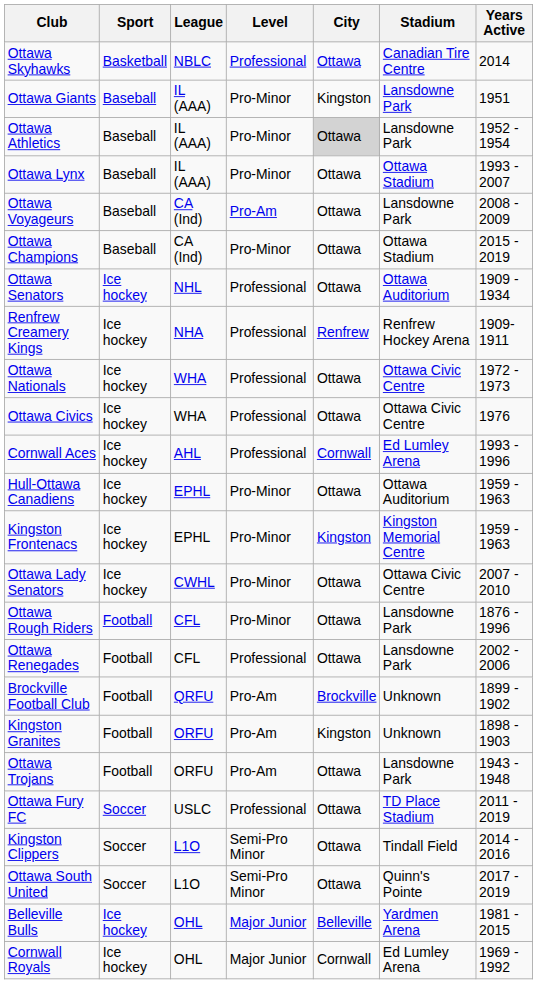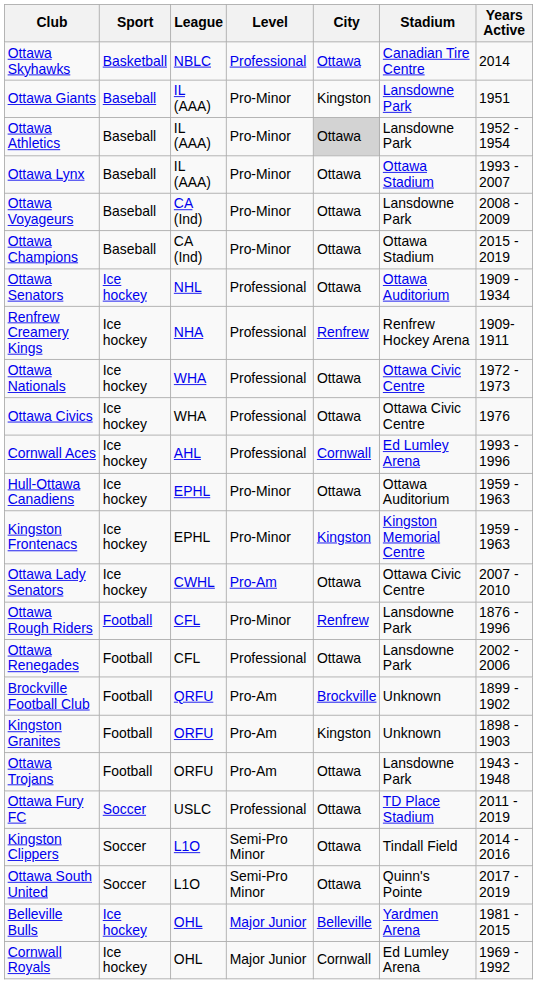 <table class="wikitable sortable">
 <tr>
 <th>Club</th>
 <th>Sport</th>
 <th>League</th>
 <th>Level</th>
 <th>City</th>
 <th>Stadium</th>
 <th>Years Active</th>
 </tr>
 <tr>
 <td><a href='#'>Ottawa Skyhawks</a></td>
 <td><a href='#'>Basketball</a></td>
 <td><a href='#'>NBLC</a></td>
 <td><a href='#'>Professional</a></td>
 <td><a href='#'>Ottawa</a></td>
 <td><a href='#'>Canadian Tire Centre</a></td>
 <td>2014</td>
 </tr>
 <tr>
 <td><a href='#'>Ottawa Giants</a></td>
 <td><a href='#'>Baseball</a></td>
 <td><a href='#'>IL</a> (AAA)</td>
 <td>Pro-Minor</td>
 <td>Kingston</td>
 <td><a href='#'>Lansdowne Park</a></td>
 <td>1951</td>
 </tr>
 <tr>
 <td><a href='#'>Ottawa Athletics</a></td>
 <td>Baseball</td>
 <td>IL (AAA)</td>
 <td>Pro-Minor</td>
 <td style="background: lightgrey;">Ottawa</td>
 <td>Lansdowne Park</td>
 <td>1952 - 1954</td>
 </tr>
 <tr>
 <td><a href='#'>Ottawa Lynx</a></td>
 <td>Baseball</td>
 <td>IL (AAA)</td>
 <td>Pro-Minor</td>
 <td>Ottawa</td>
 <td><a href='#'>Ottawa Stadium</a></td>
 <td>1993 - 2007</td>
 </tr>
 <tr>
 <td><a href='#'>Ottawa Voyageurs</a></td>
 <td>Baseball</td>
 <td><a href='#'>CA</a> (Ind)</td>
-<td><a href='#'>Pro-Am</a></td>
+<td>Pro-Minor</td>
 <td>Ottawa</td>
 <td>Lansdowne Park</td>
 <td>2008 - 2009</td>
 </tr>
 <tr>
 <td><a href='#'>Ottawa Champions</a></td>
 <td>Baseball</td>
 <td>CA (Ind)</td>
 <td>Pro-Minor</td>
 <td>Ottawa</td>
 <td>Ottawa Stadium</td>
 <td>2015 - 2019</td>
 </tr>
 <tr>
 <td><a href='#'>Ottawa Senators</a></td>
 <td><a href='#'>Ice hockey</a></td>
 <td><a href='#'>NHL</a></td>
 <td>Professional</td>
 <td>Ottawa</td>
 <td><a href='#'>Ottawa Auditorium</a></td>
 <td>1909 - 1934</td>
 </tr>
 <tr>
 <td><a href='#'>Renfrew Creamery Kings</a></td>
 <td>Ice hockey</td>
 <td><a href='#'>NHA</a></td>
 <td>Professional</td>
 <td><a href='#'>Renfrew</a></td>
 <td>Renfrew Hockey Arena</td>
 <td>1909-1911</td>
 </tr>
 <tr>
 <td><a href='#'>Ottawa Nationals</a></td>
 <td>Ice hockey</td>
 <td><a href='#'>WHA</a></td>
 <td>Professional</td>
 <td>Ottawa</td>
 <td><a href='#'>Ottawa Civic Centre</a></td>
 <td>1972 - 1973</td>
 </tr>
 <tr>
 <td><a href='#'>Ottawa Civics</a></td>
 <td>Ice hockey</td>
 <td>WHA</td>
 <td>Professional</td>
 <td>Ottawa</td>
 <td>Ottawa Civic Centre</td>
 <td>1976</td>
 </tr>
 <tr>
 <td><a href='#'>Cornwall Aces</a></td>
 <td>Ice hockey</td>
 <td><a href='#'>AHL</a></td>
 <td>Professional</td>
 <td><a href='#'>Cornwall</a></td>
 <td><a href='#'>Ed Lumley Arena</a></td>
 <td>1993 - 1996</td>
 </tr>
 <tr>
 <td><a href='#'>Hull-Ottawa Canadiens</a></td>
 <td>Ice hockey</td>
 <td><a href='#'>EPHL</a></td>
 <td>Pro-Minor</td>
 <td>Ottawa</td>
 <td>Ottawa Auditorium</td>
 <td>1959 - 1963</td>
 </tr>
 <tr>
 <td><a href='#'>Kingston Frontenacs</a></td>
 <td>Ice hockey</td>
 <td>EPHL</td>
 <td>Pro-Minor</td>
 <td><a href='#'>Kingston</a></td>
 <td><a href='#'>Kingston Memorial Centre</a></td>
 <td>1959 - 1963</td>
 </tr>
 <tr>
 <td><a href='#'>Ottawa Lady Senators</a></td>
 <td>Ice hockey</td>
 <td><a href='#'>CWHL</a></td>
-<td>Pro-Minor</td>
+<td><a href='#'>Pro-Am</a></td>
 <td>Ottawa</td>
 <td>Ottawa Civic Centre</td>
 <td>2007 - 2010</td>
 </tr>
 <tr>
 <td><a href='#'>Ottawa Rough Riders</a></td>
 <td><a href='#'>Football</a></td>
 <td><a href='#'>CFL</a></td>
 <td>Pro-Minor</td>
-<td>Ottawa</td>
+<td><a href='#'>Renfrew</a></td>
 <td>Lansdowne Park</td>
 <td>1876 - 1996</td>
 </tr>
 <tr>
 <td><a href='#'>Ottawa Renegades</a></td>
 <td>Football</td>
 <td>CFL</td>
 <td>Professional</td>
 <td>Ottawa</td>
 <td>Lansdowne Park</td>
 <td>2002 - 2006</td>
 </tr>
 <tr>
 <td><a href='#'>Brockville Football Club</a></td>
 <td>Football</td>
 <td><a href='#'>QRFU</a></td>
 <td>Pro-Am</td>
 <td><a href='#'>Brockville</a></td>
 <td>Unknown</td>
 <td>1899 - 1902</td>
 </tr>
 <tr>
 <td><a href='#'>Kingston Granites</a></td>
 <td>Football</td>
 <td><a href='#'>ORFU</a></td>
 <td>Pro-Am</td>
 <td>Kingston</td>
 <td>Unknown</td>
 <td>1898 - 1903</td>
 </tr>
 <tr>
 <td><a href='#'>Ottawa Trojans</a></td>
 <td>Football</td>
 <td>ORFU</td>
 <td>Pro-Am</td>
 <td>Ottawa</td>
 <td>Lansdowne Park</td>
 <td>1943 - 1948</td>
 </tr>
 <tr>
 <td><a href='#'>Ottawa Fury FC</a></td>
 <td><a href='#'>Soccer</a></td>
 <td>USLC</td>
 <td>Professional</td>
 <td>Ottawa</td>
 <td><a href='#'>TD Place Stadium</a></td>
 <td>2011 - 2019</td>
 </tr>
 <tr>
 <td><a href='#'>Kingston Clippers</a></td>
 <td>Soccer</td>
 <td><a href='#'>L1O</a></td>
 <td>Semi-Pro Minor</td>
 <td>Ottawa</td>
 <td>Tindall Field</td>
 <td>2014 - 2016</td>
 </tr>
 <tr>
 <td><a href='#'>Ottawa South United</a></td>
 <td>Soccer</td>
 <td>L1O</td>
 <td>Semi-Pro Minor</td>
 <td>Ottawa</td>
 <td>Quinn's Pointe</td>
 <td>2017 - 2019</td>
 </tr>
 <tr>
 <td><a href='#'>Belleville Bulls</a></td>
 <td><a href='#'>Ice hockey</a></td>
 <td><a href='#'>OHL</a></td>
 <td><a href='#'>Major Junior</a></td>
 <td><a href='#'>Belleville</a></td>
 <td><a href='#'>Yardmen Arena</a></td>
 <td>1981 - 2015</td>
 </tr>
 <tr>
 <td><a href='#'>Cornwall Royals</a></td>
 <td>Ice hockey</td>
 <td>OHL</td>
 <td>Major Junior</td>
 <td>Cornwall</td>
 <td>Ed Lumley Arena</td>
 <td>1969 - 1992</td>
 </tr>
 </table>
